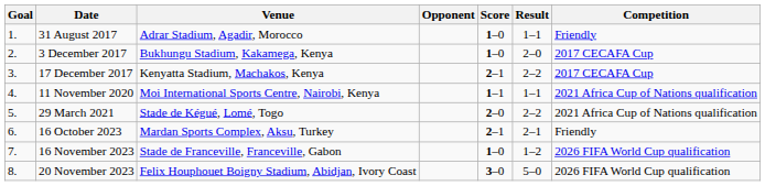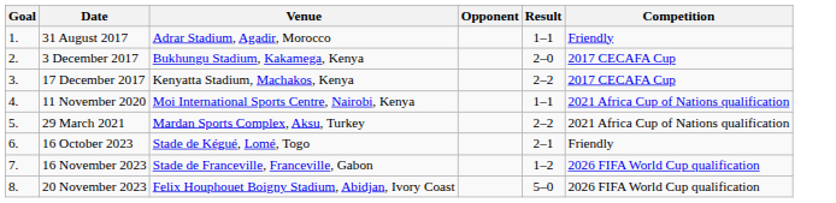 <table class="wikitable plainrowheaders sortable">
 <tr>
 <th>Goal</th>
 <th>Date</th>
 <th>Venue</th>
 <th>Opponent</th>
-<th>Score</th>
 <th>Result</th>
 <th>Competition</th>
 </tr>
 <tr>
 <td>1.</td>
 <td>31 August 2017</td>
 <td><a href='#'>Adrar Stadium</a>, <a href='#'>Agadir</a>, Morocco</td>
 <td></td>
-<td align=center><strong>1</strong>–0</td>
 <td align=center>1–1</td>
 <td><a href='#'>Friendly</a></td>
 </tr>
 <tr>
 <td>2.</td>
 <td>3 December 2017</td>
 <td><a href='#'>Bukhungu Stadium</a>, <a href='#'>Kakamega</a>, Kenya</td>
 <td></td>
-<td align=center><strong>1</strong>–0</td>
 <td align=center>2–0</td>
 <td><a href='#'>2017 CECAFA Cup</a></td>
 </tr>
 <tr>
 <td>3.</td>
 <td>17 December 2017</td>
 <td>Kenyatta Stadium, <a href='#'>Machakos</a>, Kenya</td>
 <td></td>
-<td align=center><strong>2</strong>–1</td>
 <td align=center>2–2 </td>
 <td><a href='#'>2017 CECAFA Cup</a></td>
 </tr>
 <tr>
 <td>4.</td>
 <td>11 November 2020</td>
 <td><a href='#'>Moi International Sports Centre</a>, <a href='#'>Nairobi</a>, Kenya</td>
 <td></td>
-<td align=center><strong>1</strong>–1</td>
 <td align=center>1–1</td>
 <td><a href='#'>2021 Africa Cup of Nations qualification</a></td>
 </tr>
 <tr>
 <td>5.</td>
 <td>29 March 2021</td>
-<td><a href='#'>Stade de Kégué</a>, <a href='#'>Lomé</a>, Togo</td>
+<td><a href='#'>Mardan Sports Complex</a>, <a href='#'>Aksu</a>, Turkey</td>
 <td></td>
-<td align=center><strong>2</strong>–0</td>
 <td align=center>2–2</td>
 <td>2021 Africa Cup of Nations qualification</td>
 </tr>
 <tr>
 <td>6.</td>
 <td>16 October 2023</td>
-<td><a href='#'>Mardan Sports Complex</a>, <a href='#'>Aksu</a>, Turkey</td>
+<td><a href='#'>Stade de Kégué</a>, <a href='#'>Lomé</a>, Togo</td>
 <td></td>
-<td align=center><strong>2</strong>–1</td>
 <td align=center>2–1</td>
 <td>Friendly</td>
 </tr>
 <tr>
 <td>7.</td>
 <td>16 November 2023</td>
 <td><a href='#'>Stade de Franceville</a>, <a href='#'>Franceville</a>, Gabon</td>
 <td></td>
-<td align=center><strong>1</strong>–0</td>
 <td align=center>1–2</td>
 <td><a href='#'>2026 FIFA World Cup qualification</a></td>
 </tr>
 <tr>
 <td>8.</td>
 <td>20 November 2023</td>
 <td><a href='#'>Felix Houphouet Boigny Stadium</a>, <a href='#'>Abidjan</a>, Ivory Coast</td>
 <td></td>
-<td align=center><strong>3</strong>–0</td>
 <td align=center>5–0</td>
 <td>2026 FIFA World Cup qualification</td>
 </tr>
 </table>
